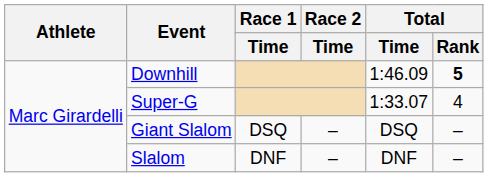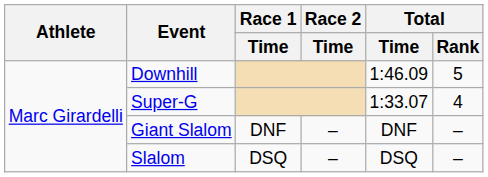 <table class="wikitable" style="font-size:90%">
 <tr>
 <th rowspan="2">Athlete</th>
 <th rowspan="2">Event</th>
 <th>Race 1</th>
 <th>Race 2</th>
 <th colspan="2">Total</th>
 </tr>
 <tr>
 <th>Time</th>
 <th>Time</th>
 <th>Time</th>
 <th>Rank</th>
 </tr>
 <tr>
 <td rowspan=4><a href='#'>Marc Girardelli</a></td>
 <td><a href='#'>Downhill</a></td>
 <td colspan="2" bgcolor="wheat"></td>
 <td align="center">1:46.09</td>
-<td align="center"><strong>5</strong></td>
+<td align="center">5</td>
 </tr>
 <tr>
 <td><a href='#'>Super-G</a></td>
 <td colspan="2" bgcolor="wheat"></td>
 <td align="center">1:33.07</td>
 <td align="center">4</td>
 </tr>
 <tr>
 <td><a href='#'>Giant Slalom</a></td>
+<td align="center">DNF</td>
+<td align="center">–</td>
+<td align="center">DNF</td>
+<td align="center">–</td>
+</tr>
+<tr>
+<td><a href='#'>Slalom</a></td>
 <td align="center">DSQ</td>
 <td align="center">–</td>
 <td align="center">DSQ</td>
 <td align="center">–</td>
 </tr>
-<tr>
-<td><a href='#'>Slalom</a></td>
-<td align="center">DNF</td>
-<td align="center">–</td>
-<td align="center">DNF</td>
-<td align="center">–</td>
-</tr>
 </table>
